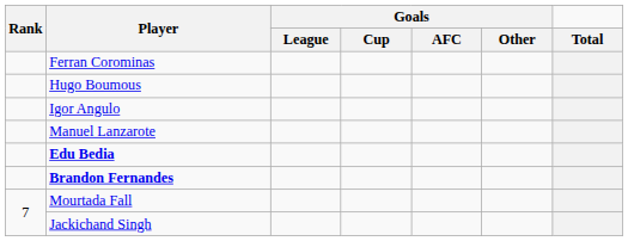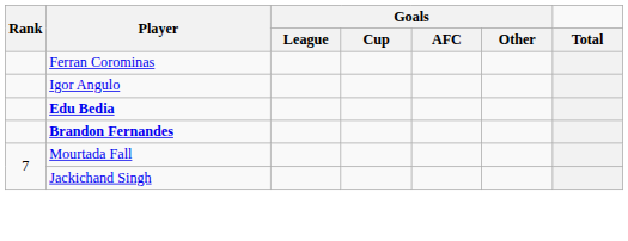 <table class="wikitable">
 <tr>
 <th rowspan="2" width="30px">Rank</th>
 <th rowspan="2" width="240px">Player</th>
 <th colspan="4" width="210px">Goals</th>
 </tr>
 <tr>
 <th width="70px">League</th>
 <th width="70px">Cup</th>
 <th width="70px">AFC</th>
 <th width="70px">Other</th>
 <th width="70px">Total</th>
 </tr>
 <tr>
 <td></td>
 <td> <a href='#'>Ferran Corominas</a></td>
 <td></td>
 <td></td>
 <td></td>
 <td></td>
 <th></th>
 </tr>
 <tr>
 <td></td>
-<td> <a href='#'>Hugo Boumous</a></td>
-<td></td>
-<td></td>
-<td></td>
-<td></td>
-<th></th>
-</tr>
-<tr>
-<td></td>
 <td> <a href='#'>Igor Angulo</a></td>
-<td></td>
-<td></td>
-<td></td>
-<td></td>
-<th></th>
-</tr>
-<tr>
-<td></td>
-<td> <a href='#'>Manuel Lanzarote</a></td>
 <td></td>
 <td></td>
 <td></td>
 <td></td>
 <th></th>
 </tr>
 <tr>
 <td></td>
 <td> <strong><a href='#'>Edu Bedia</a></strong></td>
 <td></td>
 <td></td>
 <td></td>
 <td></td>
 <th></th>
 </tr>
 <tr>
 <td></td>
 <td> <strong><a href='#'>Brandon Fernandes</a></strong></td>
 <td></td>
 <td></td>
 <td></td>
 <td></td>
 <th></th>
 </tr>
 <tr>
 <td rowspan="2" style="text-align:center;">7</td>
 <td> <a href='#'>Mourtada Fall</a></td>
 <td></td>
 <td></td>
 <td></td>
 <td></td>
 <th></th>
 </tr>
 <tr>
 <td> <a href='#'>Jackichand Singh</a></td>
 <td></td>
 <td></td>
 <td></td>
 <td></td>
 <th></th>
 </tr>
 </table>
